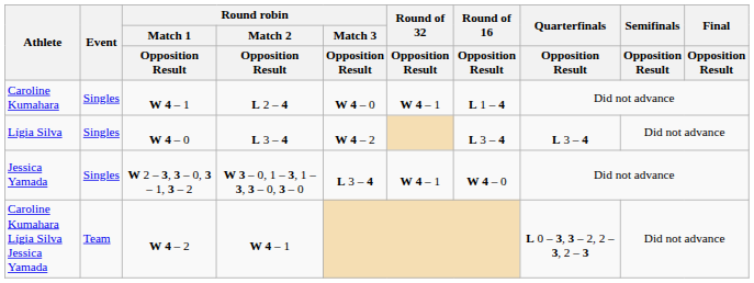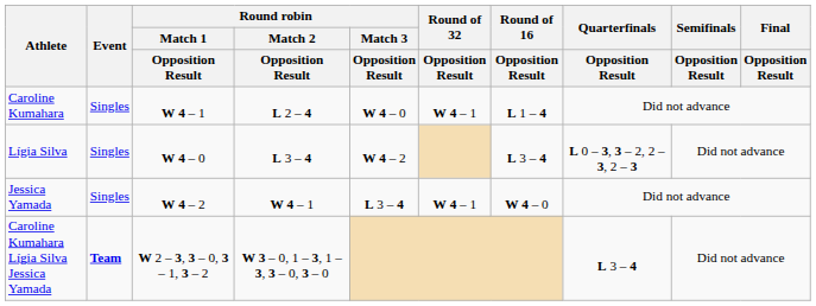 <table class="wikitable" style="font-size:90%">
 <tr>
 <th rowspan=3>Athlete</th>
 <th rowspan=3>Event</th>
 <th colspan=3>Round robin</th>
 <th rowspan=2>Round of 32</th>
 <th rowspan=2>Round of 16</th>
 <th rowspan=2>Quarterfinals</th>
 <th rowspan=2>Semifinals</th>
 <th rowspan=2>Final</th>
 </tr>
 <tr>
 <th>Match 1</th>
 <th>Match 2</th>
 <th>Match 3</th>
 </tr>
 <tr>
 <th>Opposition<br>Result</th>
 <th>Opposition<br>Result</th>
 <th>Opposition<br>Result</th>
 <th>Opposition<br>Result</th>
 <th>Opposition<br>Result</th>
 <th>Opposition<br>Result</th>
 <th>Opposition<br>Result</th>
 <th>Opposition<br>Result</th>
 </tr>
 <tr>
 <td><a href='#'>Caroline Kumahara</a></td>
 <td><a href='#'>Singles</a></td>
 <td align=center><br><strong>W</strong> <strong>4</strong> – 1</td>
 <td align=center><br><strong>L</strong> 2 – <strong>4</strong></td>
 <td align=center><br><strong>W</strong> <strong>4</strong> – 0</td>
 <td align=center><br><strong>W</strong> <strong>4</strong> – 1</td>
 <td align=center><br><strong>L</strong> 1 – <strong>4</strong></td>
 <td align="center" colspan="7">Did not advance</td>
 </tr>
 <tr>
 <td><a href='#'>Lígia Silva</a></td>
 <td><a href='#'>Singles</a></td>
 <td align=center><br><strong>W</strong> <strong>4</strong> – 0</td>
 <td align=center><br><strong>L</strong> 3 – <strong>4</strong></td>
 <td align=center><br><strong>W</strong> <strong>4</strong> – 2</td>
 <td align=center bgcolor=wheat></td>
 <td align=center><br><strong>L</strong> 3 – <strong>4</strong></td>
-<td align=center><br><strong>L</strong> 3 – <strong>4</strong></td>
+<td align=center><br> <strong>L</strong> 0 – <strong>3</strong>, <strong>3</strong> – 2, 2 – <strong>3</strong>, 2 – <strong>3</strong></td>
 <td align="center" colspan="7">Did not advance</td>
 </tr>
 <tr>
 <td><a href='#'>Jessica Yamada</a></td>
 <td><a href='#'>Singles</a></td>
-<td align=center><br> <strong>W</strong> 2 – <strong>3</strong>, <strong>3</strong> – 0, <strong>3</strong> – 1, <strong>3</strong> – 2</td>
-<td align=center><br> <strong>W</strong> <strong>3</strong> – 0, 1 – <strong>3</strong>, 1 – <strong>3</strong>, <strong>3</strong> – 0, <strong>3</strong> – 0</td>
+<td align=center><br><strong>W</strong> <strong>4</strong> – 2</td>
+<td align=center><br><strong>W</strong> <strong>4</strong> – 1</td>
 <td align=center><br><strong>L</strong> 3 – <strong>4</strong></td>
 <td align=center><br><strong>W</strong> <strong>4</strong> – 1</td>
 <td align=center><br><strong>W</strong> <strong>4</strong> – 0</td>
 <td align="center" colspan="7">Did not advance</td>
 </tr>
 <tr>
 <td><a href='#'>Caroline Kumahara</a><br><a href='#'>Lígia Silva</a><br><a href='#'>Jessica Yamada</a></td>
-<td><a href='#'>Team</a></td>
-<td align=center><br><strong>W</strong> <strong>4</strong> – 2</td>
-<td align=center><br><strong>W</strong> <strong>4</strong> – 1</td>
+<td><strong><a href='#'>Team</a></strong></td>
+<td align=center><br> <strong>W</strong> 2 – <strong>3</strong>, <strong>3</strong> – 0, <strong>3</strong> – 1, <strong>3</strong> – 2</td>
+<td align=center><br> <strong>W</strong> <strong>3</strong> – 0, 1 – <strong>3</strong>, 1 – <strong>3</strong>, <strong>3</strong> – 0, <strong>3</strong> – 0</td>
 <td align=center bgcolor=wheat colspan=3></td>
-<td align=center><br> <strong>L</strong> 0 – <strong>3</strong>, <strong>3</strong> – 2, 2 – <strong>3</strong>, 2 – <strong>3</strong></td>
+<td align=center><br><strong>L</strong> 3 – <strong>4</strong></td>
 <td align="center" colspan="7">Did not advance</td>
 </tr>
 </table>
